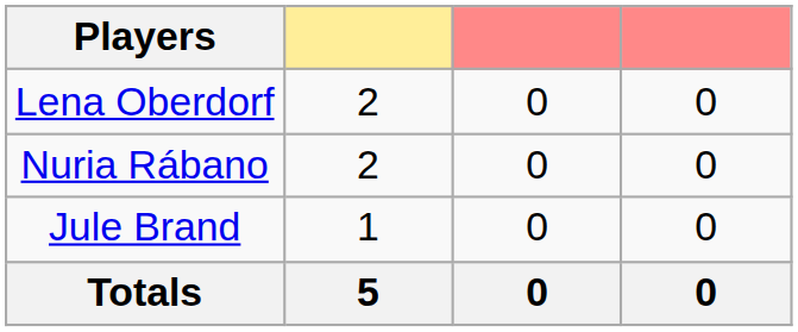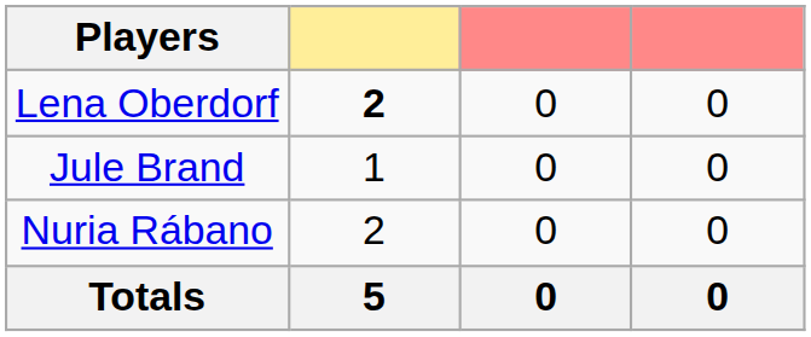 <table class="wikitable" style="text-align:center;">
 <tr style="text-align:center;">
 <th>Players</th>
 <th style="width:60px; background:#fe9;"></th>
 <th style="width:60px; background:#ff8888;"></th>
 <th style="width:60px; background:#ff8888;"></th>
 </tr>
 <tr>
 <td><a href='#'>Lena Oberdorf</a></td>
-<td>2</td>
+<td><strong>2</strong></td>
+<td>0</td>
+<td>0</td>
+</tr>
+<tr>
+<td><a href='#'>Jule Brand</a></td>
+<td>1</td>
 <td>0</td>
 <td>0</td>
 </tr>
 <tr>
 <td><a href='#'>Nuria Rábano</a></td>
 <td>2</td>
 <td>0</td>
 <td>0</td>
 </tr>
 <tr>
-<td><a href='#'>Jule Brand</a></td>
-<td>1</td>
-<td>0</td>
-<td>0</td>
-</tr>
-<tr>
 <th>Totals</th>
 <th>5</th>
 <th>0</th>
 <th>0</th>
 </tr>
 </table>
